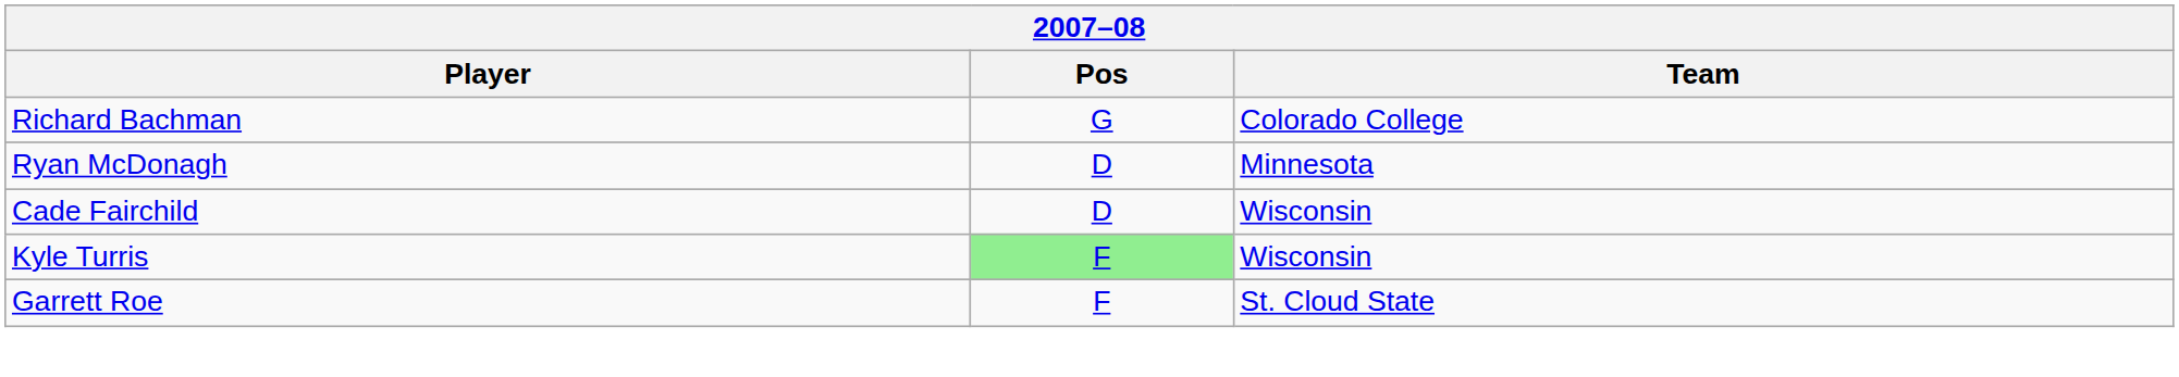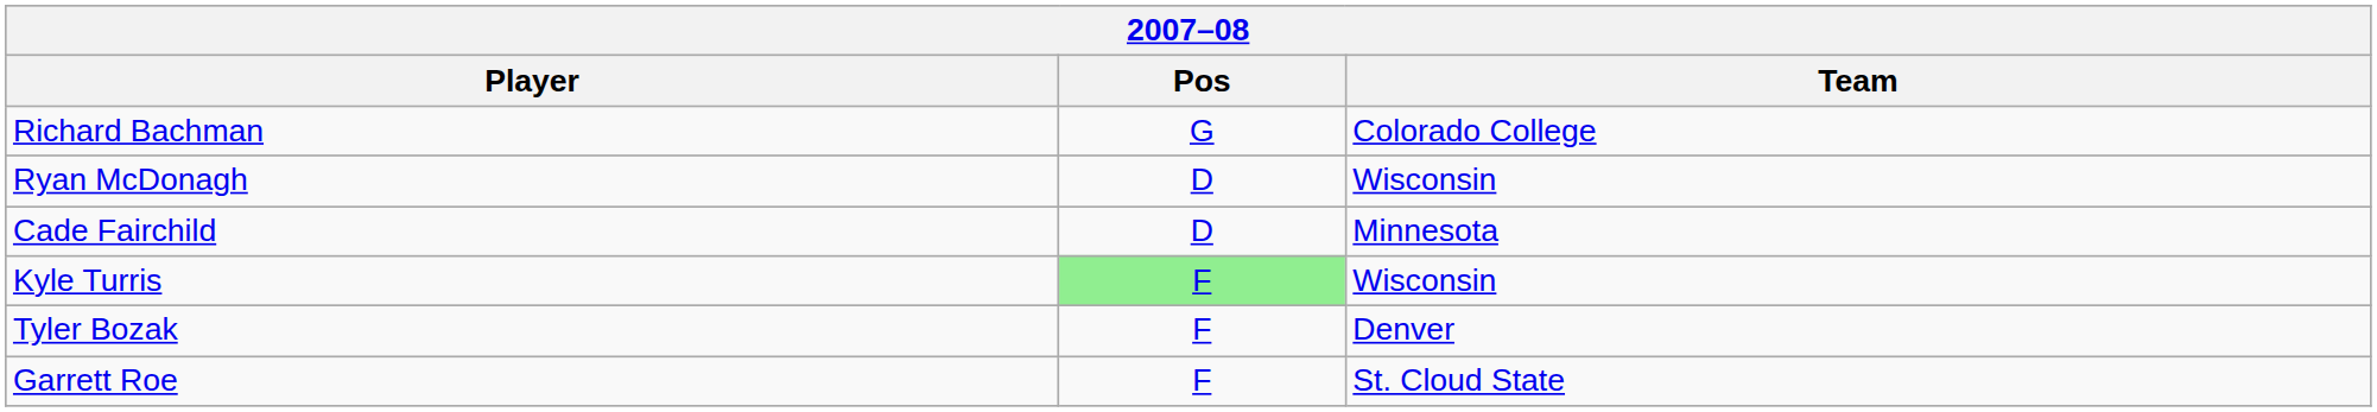 <table class="wikitable" width=95%>
 <tr>
 <th colspan=3><a href='#'>2007–08</a></th>
 </tr>
 <tr>
 <th>Player</th>
 <th>Pos</th>
 <th>Team</th>
 </tr>
 <tr>
 <td><a href='#'>Richard Bachman</a></td>
 <td align=center><a href='#'>G</a></td>
 <td><a href='#'>Colorado College</a></td>
 </tr>
 <tr>
 <td><a href='#'>Ryan McDonagh</a></td>
 <td align=center><a href='#'>D</a></td>
-<td><a href='#'>Minnesota</a></td>
+<td><a href='#'>Wisconsin</a></td>
 </tr>
 <tr>
 <td><a href='#'>Cade Fairchild</a></td>
 <td align=center><a href='#'>D</a></td>
-<td><a href='#'>Wisconsin</a></td>
+<td><a href='#'>Minnesota</a></td>
 </tr>
 <tr>
 <td><a href='#'>Kyle Turris</a></td>
 <td align=center style="background: lightgreen;"><a href='#'>F</a></td>
 <td><a href='#'>Wisconsin</a></td>
 </tr>
 <tr>
+<td><a href='#'>Tyler Bozak</a></td>
+<td align=center><a href='#'>F</a></td>
+<td><a href='#'>Denver</a></td>
+</tr>
+<tr>
 <td><a href='#'>Garrett Roe</a></td>
 <td align=center><a href='#'>F</a></td>
 <td><a href='#'>St. Cloud State</a></td>
 </tr>
 </table>
